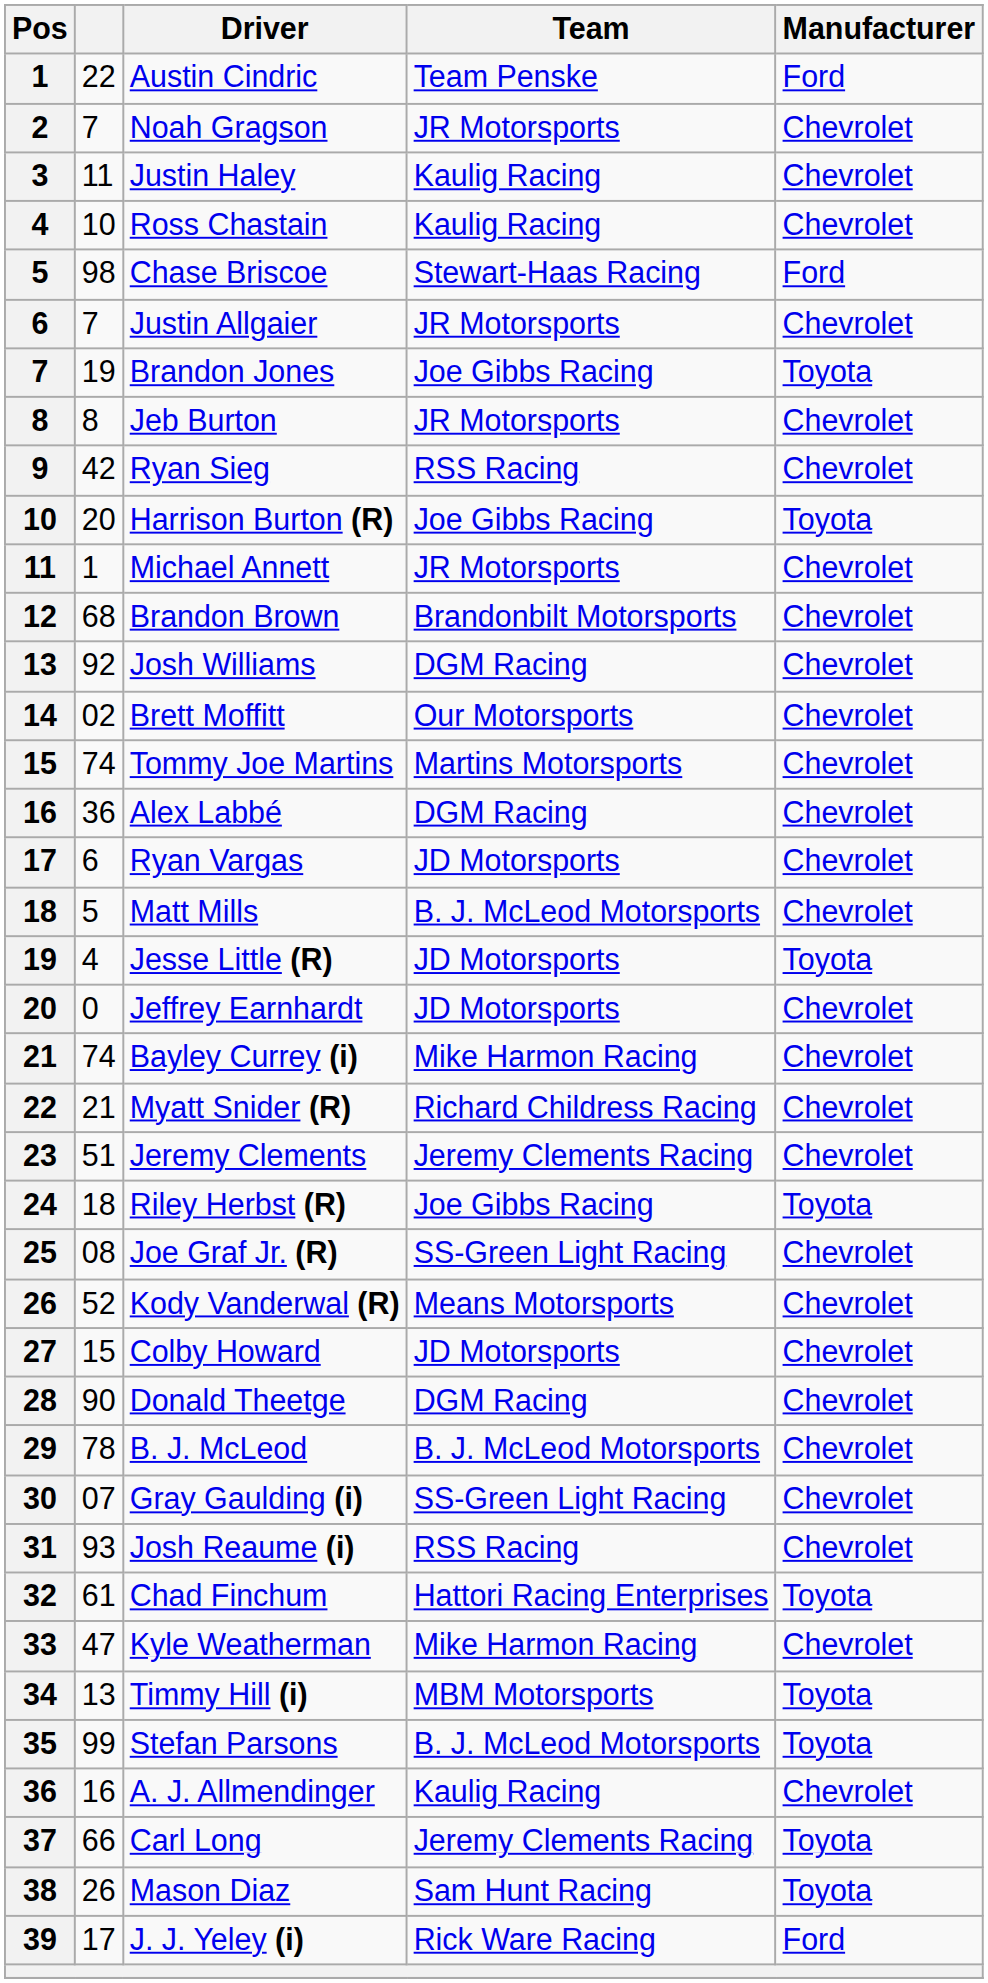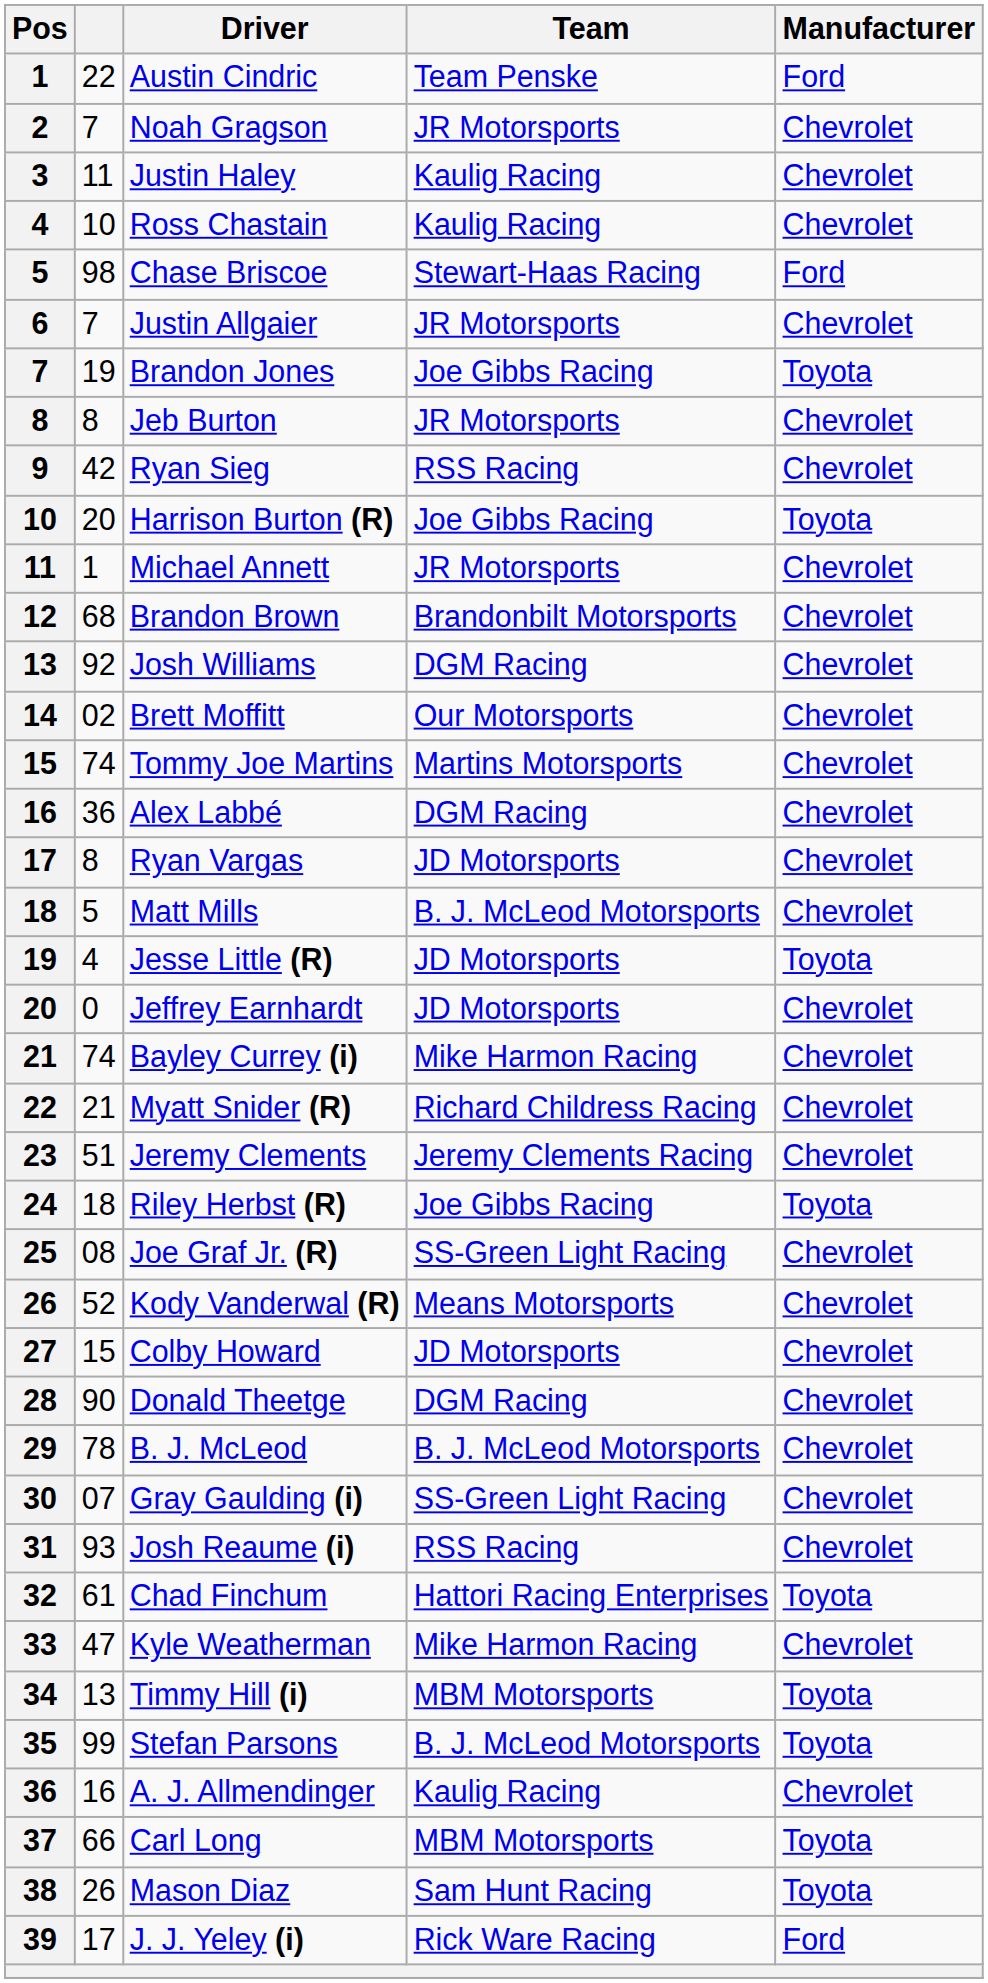 <table class="wikitable" style="font-size:98%">
 <tr>
 <th>Pos</th>
 <th></th>
 <th>Driver</th>
 <th>Team</th>
 <th>Manufacturer</th>
 </tr>
 <tr>
 <th>1</th>
 <td>22</td>
 <td><a href='#'>Austin Cindric</a></td>
 <td><a href='#'>Team Penske</a></td>
 <td><a href='#'>Ford</a></td>
 </tr>
 <tr>
 <th>2</th>
 <td>7</td>
 <td><a href='#'>Noah Gragson</a></td>
 <td><a href='#'>JR Motorsports</a></td>
 <td><a href='#'>Chevrolet</a></td>
 </tr>
 <tr>
 <th>3</th>
 <td>11</td>
 <td><a href='#'>Justin Haley</a></td>
 <td><a href='#'>Kaulig Racing</a></td>
 <td><a href='#'>Chevrolet</a></td>
 </tr>
 <tr>
 <th>4</th>
 <td>10</td>
 <td><a href='#'>Ross Chastain</a></td>
 <td><a href='#'>Kaulig Racing</a></td>
 <td><a href='#'>Chevrolet</a></td>
 </tr>
 <tr>
 <th>5</th>
 <td>98</td>
 <td><a href='#'>Chase Briscoe</a></td>
 <td><a href='#'>Stewart-Haas Racing</a></td>
 <td><a href='#'>Ford</a></td>
 </tr>
 <tr>
 <th>6</th>
 <td>7</td>
 <td><a href='#'>Justin Allgaier</a></td>
 <td><a href='#'>JR Motorsports</a></td>
 <td><a href='#'>Chevrolet</a></td>
 </tr>
 <tr>
 <th>7</th>
 <td>19</td>
 <td><a href='#'>Brandon Jones</a></td>
 <td><a href='#'>Joe Gibbs Racing</a></td>
 <td><a href='#'>Toyota</a></td>
 </tr>
 <tr>
 <th>8</th>
 <td>8</td>
 <td><a href='#'>Jeb Burton</a></td>
 <td><a href='#'>JR Motorsports</a></td>
 <td><a href='#'>Chevrolet</a></td>
 </tr>
 <tr>
 <th>9</th>
 <td>42</td>
 <td><a href='#'>Ryan Sieg</a></td>
 <td><a href='#'>RSS Racing</a></td>
 <td><a href='#'>Chevrolet</a></td>
 </tr>
 <tr>
 <th>10</th>
 <td>20</td>
 <td><a href='#'>Harrison Burton</a> <strong>(R)</strong></td>
 <td><a href='#'>Joe Gibbs Racing</a></td>
 <td><a href='#'>Toyota</a></td>
 </tr>
 <tr>
 <th>11</th>
 <td>1</td>
 <td><a href='#'>Michael Annett</a></td>
 <td><a href='#'>JR Motorsports</a></td>
 <td><a href='#'>Chevrolet</a></td>
 </tr>
 <tr>
 <th>12</th>
 <td>68</td>
 <td><a href='#'>Brandon Brown</a></td>
 <td><a href='#'>Brandonbilt Motorsports</a></td>
 <td><a href='#'>Chevrolet</a></td>
 </tr>
 <tr>
 <th>13</th>
 <td>92</td>
 <td><a href='#'>Josh Williams</a></td>
 <td><a href='#'>DGM Racing</a></td>
 <td><a href='#'>Chevrolet</a></td>
 </tr>
 <tr>
 <th>14</th>
 <td>02</td>
 <td><a href='#'>Brett Moffitt</a></td>
 <td><a href='#'>Our Motorsports</a></td>
 <td><a href='#'>Chevrolet</a></td>
 </tr>
 <tr>
 <th>15</th>
 <td>74</td>
 <td><a href='#'>Tommy Joe Martins</a></td>
 <td><a href='#'>Martins Motorsports</a></td>
 <td><a href='#'>Chevrolet</a></td>
 </tr>
 <tr>
 <th>16</th>
 <td>36</td>
 <td><a href='#'>Alex Labbé</a></td>
 <td><a href='#'>DGM Racing</a></td>
 <td><a href='#'>Chevrolet</a></td>
 </tr>
 <tr>
 <th>17</th>
-<td>6</td>
+<td>8</td>
 <td><a href='#'>Ryan Vargas</a></td>
 <td><a href='#'>JD Motorsports</a></td>
 <td><a href='#'>Chevrolet</a></td>
 </tr>
 <tr>
 <th>18</th>
 <td>5</td>
 <td><a href='#'>Matt Mills</a></td>
 <td><a href='#'>B. J. McLeod Motorsports</a></td>
 <td><a href='#'>Chevrolet</a></td>
 </tr>
 <tr>
 <th>19</th>
 <td>4</td>
 <td><a href='#'>Jesse Little</a> <strong>(R)</strong></td>
 <td><a href='#'>JD Motorsports</a></td>
 <td><a href='#'>Toyota</a></td>
 </tr>
 <tr>
 <th>20</th>
 <td>0</td>
 <td><a href='#'>Jeffrey Earnhardt</a></td>
 <td><a href='#'>JD Motorsports</a></td>
 <td><a href='#'>Chevrolet</a></td>
 </tr>
 <tr>
 <th>21</th>
 <td>74</td>
 <td><a href='#'>Bayley Currey</a> <strong>(i)</strong></td>
 <td><a href='#'>Mike Harmon Racing</a></td>
 <td><a href='#'>Chevrolet</a></td>
 </tr>
 <tr>
 <th>22</th>
 <td>21</td>
 <td><a href='#'>Myatt Snider</a> <strong>(R)</strong></td>
 <td><a href='#'>Richard Childress Racing</a></td>
 <td><a href='#'>Chevrolet</a></td>
 </tr>
 <tr>
 <th>23</th>
 <td>51</td>
 <td><a href='#'>Jeremy Clements</a></td>
 <td><a href='#'>Jeremy Clements Racing</a></td>
 <td><a href='#'>Chevrolet</a></td>
 </tr>
 <tr>
 <th>24</th>
 <td>18</td>
 <td><a href='#'>Riley Herbst</a> <strong>(R)</strong></td>
 <td><a href='#'>Joe Gibbs Racing</a></td>
 <td><a href='#'>Toyota</a></td>
 </tr>
 <tr>
 <th>25</th>
 <td>08</td>
 <td><a href='#'>Joe Graf Jr.</a> <strong>(R)</strong></td>
 <td><a href='#'>SS-Green Light Racing</a></td>
 <td><a href='#'>Chevrolet</a></td>
 </tr>
 <tr>
 <th>26</th>
 <td>52</td>
 <td><a href='#'>Kody Vanderwal</a> <strong>(R)</strong></td>
 <td><a href='#'>Means Motorsports</a></td>
 <td><a href='#'>Chevrolet</a></td>
 </tr>
 <tr>
 <th>27</th>
 <td>15</td>
 <td><a href='#'>Colby Howard</a></td>
 <td><a href='#'>JD Motorsports</a></td>
 <td><a href='#'>Chevrolet</a></td>
 </tr>
 <tr>
 <th>28</th>
 <td>90</td>
 <td><a href='#'>Donald Theetge</a></td>
 <td><a href='#'>DGM Racing</a></td>
 <td><a href='#'>Chevrolet</a></td>
 </tr>
 <tr>
 <th>29</th>
 <td>78</td>
 <td><a href='#'>B. J. McLeod</a></td>
 <td><a href='#'>B. J. McLeod Motorsports</a></td>
 <td><a href='#'>Chevrolet</a></td>
 </tr>
 <tr>
 <th>30</th>
 <td>07</td>
 <td><a href='#'>Gray Gaulding</a> <strong>(i)</strong></td>
 <td><a href='#'>SS-Green Light Racing</a></td>
 <td><a href='#'>Chevrolet</a></td>
 </tr>
 <tr>
 <th>31</th>
 <td>93</td>
 <td><a href='#'>Josh Reaume</a> <strong>(i)</strong></td>
 <td><a href='#'>RSS Racing</a></td>
 <td><a href='#'>Chevrolet</a></td>
 </tr>
 <tr>
 <th>32</th>
 <td>61</td>
 <td><a href='#'>Chad Finchum</a></td>
 <td><a href='#'>Hattori Racing Enterprises</a></td>
 <td><a href='#'>Toyota</a></td>
 </tr>
 <tr>
 <th>33</th>
 <td>47</td>
 <td><a href='#'>Kyle Weatherman</a></td>
 <td><a href='#'>Mike Harmon Racing</a></td>
 <td><a href='#'>Chevrolet</a></td>
 </tr>
 <tr>
 <th>34</th>
 <td>13</td>
 <td><a href='#'>Timmy Hill</a> <strong>(i)</strong></td>
 <td><a href='#'>MBM Motorsports</a></td>
 <td><a href='#'>Toyota</a></td>
 </tr>
 <tr>
 <th>35</th>
 <td>99</td>
 <td><a href='#'>Stefan Parsons</a></td>
 <td><a href='#'>B. J. McLeod Motorsports</a></td>
 <td><a href='#'>Toyota</a></td>
 </tr>
 <tr>
 <th>36</th>
 <td>16</td>
 <td><a href='#'>A. J. Allmendinger</a></td>
 <td><a href='#'>Kaulig Racing</a></td>
 <td><a href='#'>Chevrolet</a></td>
 </tr>
 <tr>
 <th>37</th>
 <td>66</td>
 <td><a href='#'>Carl Long</a></td>
-<td><a href='#'>Jeremy Clements Racing</a></td>
+<td><a href='#'>MBM Motorsports</a></td>
 <td><a href='#'>Toyota</a></td>
 </tr>
 <tr>
 <th>38</th>
 <td>26</td>
 <td><a href='#'>Mason Diaz</a></td>
 <td><a href='#'>Sam Hunt Racing</a></td>
 <td><a href='#'>Toyota</a></td>
 </tr>
 <tr>
 <th>39</th>
 <td>17</td>
 <td><a href='#'>J. J. Yeley</a> <strong>(i)</strong></td>
 <td><a href='#'>Rick Ware Racing</a></td>
 <td><a href='#'>Ford</a></td>
 </tr>
 <tr>
 <th colspan="6"></th>
 </tr>
 <tr>
 </tr>
 </table>
